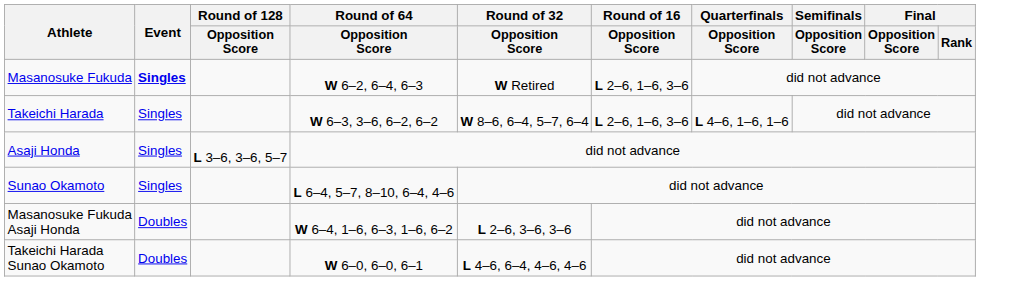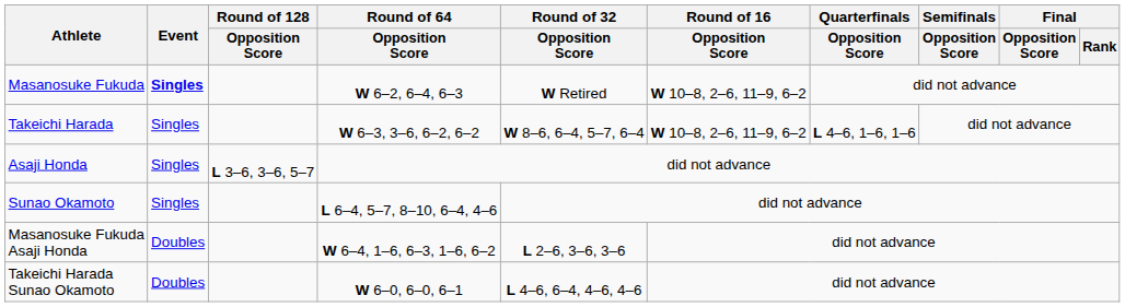 <table class=wikitable style="font-size:90%">
 <tr>
 <th rowspan=2>Athlete</th>
 <th rowspan=2>Event</th>
 <th>Round of 128</th>
 <th>Round of 64</th>
 <th>Round of 32</th>
 <th>Round of 16</th>
 <th>Quarterfinals</th>
 <th>Semifinals</th>
 <th colspan=2>Final</th>
 </tr>
 <tr style="font-size:95%">
 <th>Opposition<br>Score</th>
 <th>Opposition<br>Score</th>
 <th>Opposition<br>Score</th>
 <th>Opposition<br>Score</th>
 <th>Opposition<br>Score</th>
 <th>Opposition<br>Score</th>
 <th>Opposition<br>Score</th>
 <th>Rank</th>
 </tr>
 <tr align=center>
 <td align=left><a href='#'>Masanosuke Fukuda</a></td>
 <td align=left><strong><a href='#'>Singles</a></strong></td>
 <td></td>
 <td><br> <strong>W</strong> 6–2, 6–4, 6–3</td>
 <td><br> <strong>W</strong> Retired</td>
-<td><br> <strong>L</strong> 2–6, 1–6, 3–6</td>
+<td><br> <strong>W</strong> 10–8, 2–6, 11–9, 6–2</td>
 <td colspan=4>did not advance</td>
 </tr>
 <tr align=center>
 <td align=left><a href='#'>Takeichi Harada</a></td>
 <td align=left><a href='#'>Singles</a></td>
 <td></td>
 <td><br> <strong>W</strong> 6–3, 3–6, 6–2, 6–2</td>
 <td><br> <strong>W</strong> 8–6, 6–4, 5–7, 6–4</td>
-<td><br> <strong>L</strong> 2–6, 1–6, 3–6</td>
+<td><br> <strong>W</strong> 10–8, 2–6, 11–9, 6–2</td>
 <td><br> <strong>L</strong> 4–6, 1–6, 1–6</td>
 <td colspan=3>did not advance</td>
 </tr>
 <tr align=center>
 <td align=left><a href='#'>Asaji Honda</a></td>
 <td align=left><a href='#'>Singles</a></td>
 <td><br> <strong>L</strong> 3–6, 3–6, 5–7</td>
 <td colspan=7>did not advance</td>
 </tr>
 <tr align=center>
 <td align=left><a href='#'>Sunao Okamoto</a></td>
 <td align=left><a href='#'>Singles</a></td>
 <td></td>
 <td><br> <strong>L</strong> 6–4, 5–7, 8–10, 6–4, 4–6</td>
 <td colspan=6>did not advance</td>
 </tr>
 <tr align=center>
 <td align=left>Masanosuke Fukuda <br> Asaji Honda</td>
 <td align=left><a href='#'>Doubles</a></td>
 <td></td>
 <td> <br> <strong>W</strong> 6–4, 1–6, 6–3, 1–6, 6–2</td>
 <td> <br> <strong>L</strong> 2–6, 3–6, 3–6</td>
 <td colspan=5>did not advance</td>
 </tr>
 <tr align=center>
 <td align=left>Takeichi Harada <br> Sunao Okamoto</td>
 <td align=left><a href='#'>Doubles</a></td>
 <td></td>
 <td> <br> <strong>W</strong> 6–0, 6–0, 6–1</td>
 <td> <br> <strong>L</strong> 4–6, 6–4, 4–6, 4–6</td>
 <td colspan=5>did not advance</td>
 </tr>
 </table>
